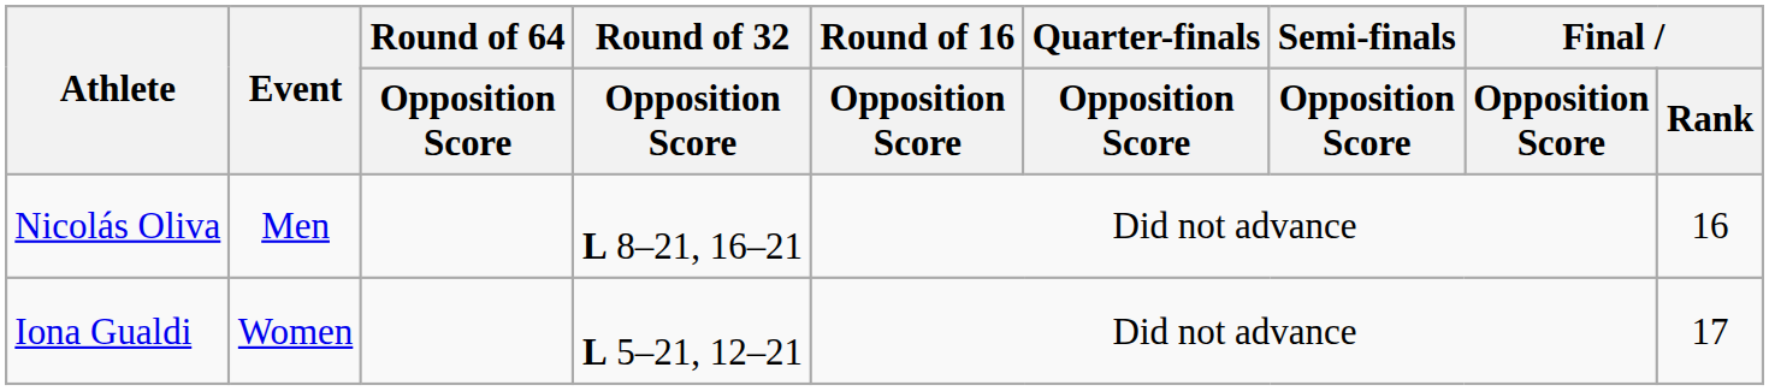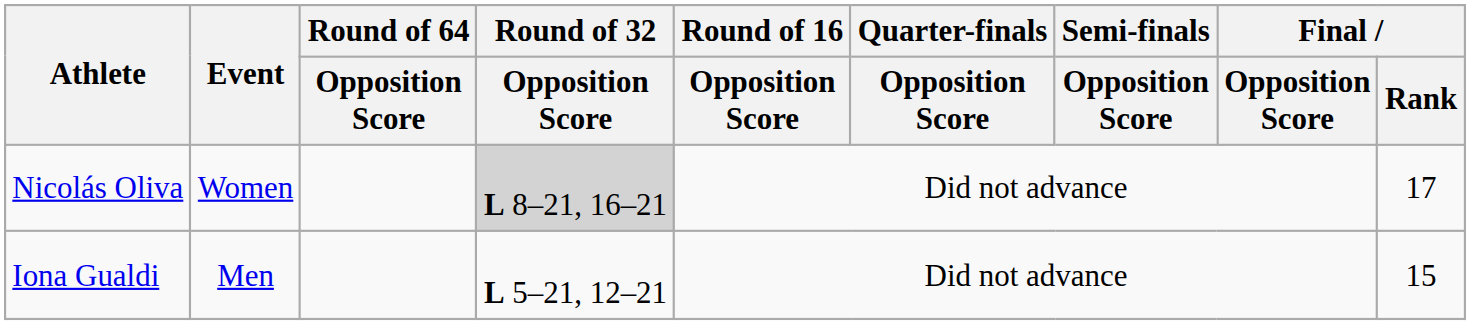 <table class="wikitable" style="font-size:90%; text-align:center">
 <tr>
 <th rowspan="2">Athlete</th>
 <th rowspan="2">Event</th>
 <th>Round of 64</th>
 <th>Round of 32</th>
 <th>Round of 16</th>
 <th>Quarter-finals</th>
 <th>Semi-finals</th>
 <th colspan="2">Final / </th>
 </tr>
 <tr>
 <th>Opposition<br>Score</th>
 <th>Opposition<br>Score</th>
 <th>Opposition<br>Score</th>
 <th>Opposition<br>Score</th>
 <th>Opposition<br>Score</th>
 <th>Opposition<br>Score</th>
 <th>Rank</th>
 </tr>
 <tr>
 <td style="text-align:left"><a href='#'>Nicolás Oliva</a></td>
-<td style="text-align:center"><a href='#'>Men</a></td>
+<td style="text-align:center" rowspan="1"><a href='#'>Women</a></td>
 <td></td>
-<td><br><strong>L</strong> 8–21, 16–21</td>
+<td style="background: lightgrey;"><br><strong>L</strong> 8–21, 16–21</td>
 <td colspan="4">Did not advance</td>
-<td>16</td>
+<td>17</td>
 </tr>
 <tr>
 <td style="text-align:left"><a href='#'>Iona Gualdi</a></td>
-<td style="text-align:center" rowspan="1"><a href='#'>Women</a></td>
+<td style="text-align:center"><a href='#'>Men</a></td>
 <td></td>
 <td><br><strong>L</strong> 5–21, 12–21</td>
 <td colspan="4">Did not advance</td>
-<td>17</td>
+<td>15</td>
 </tr>
 </table>
